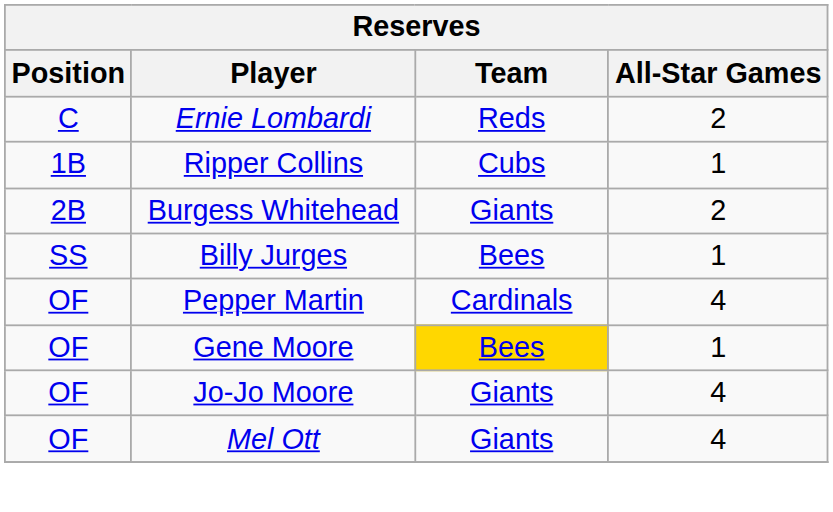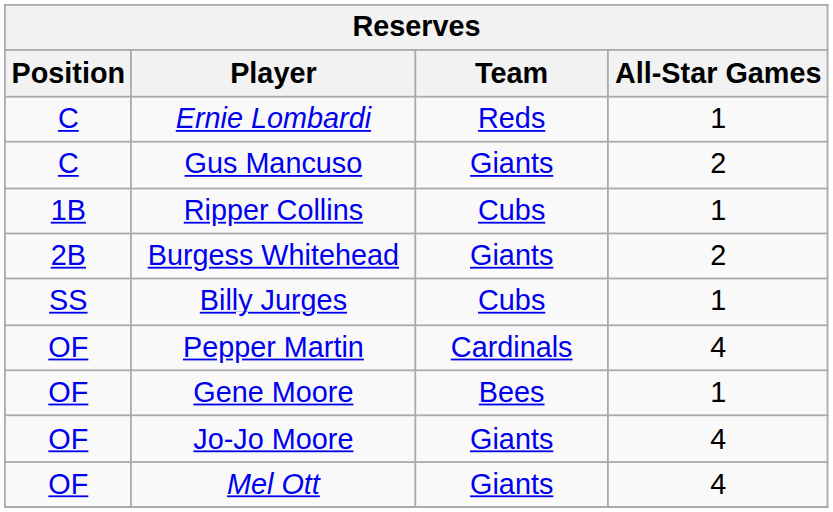 <table class="wikitable" style="font-size: 100%; text-align:right;">
 <tr>
 <th colspan="4">Reserves</th>
 </tr>
 <tr>
 <th>Position</th>
 <th width="150">Player</th>
 <th width="100">Team</th>
 <th>All-Star Games</th>
 </tr>
 <tr>
 <td align="center"><a href='#'>C</a></td>
 <td align="center"><em><a href='#'>Ernie Lombardi</a></em></td>
 <td align="center"><a href='#'>Reds</a></td>
+<td align="center">1</td>
+</tr>
+<tr>
+<td align="center"><a href='#'>C</a></td>
+<td align="center"><a href='#'>Gus Mancuso</a></td>
+<td align="center"><a href='#'>Giants</a></td>
 <td align="center">2</td>
 </tr>
 <tr>
 <td align="center"><a href='#'>1B</a></td>
 <td align="center"><a href='#'>Ripper Collins</a></td>
 <td align="center"><a href='#'>Cubs</a></td>
 <td align="center">1</td>
 </tr>
 <tr>
 <td align="center"><a href='#'>2B</a></td>
 <td align="center"><a href='#'>Burgess Whitehead</a></td>
 <td align="center"><a href='#'>Giants</a></td>
 <td align="center">2</td>
 </tr>
 <tr>
 <td align="center"><a href='#'>SS</a></td>
 <td align="center"><a href='#'>Billy Jurges</a></td>
-<td align="center"><a href='#'>Bees</a></td>
+<td align="center"><a href='#'>Cubs</a></td>
 <td align="center">1</td>
 </tr>
 <tr>
 <td align="center"><a href='#'>OF</a></td>
 <td align="center"><a href='#'>Pepper Martin</a></td>
 <td align="center"><a href='#'>Cardinals</a></td>
 <td align="center">4</td>
 </tr>
 <tr>
 <td align="center"><a href='#'>OF</a></td>
 <td align="center"><a href='#'>Gene Moore</a></td>
-<td align="center" style="background: gold;"><a href='#'>Bees</a></td>
+<td align="center"><a href='#'>Bees</a></td>
 <td align="center">1</td>
 </tr>
 <tr>
 <td align="center"><a href='#'>OF</a></td>
 <td align="center"><a href='#'>Jo-Jo Moore</a></td>
 <td align="center"><a href='#'>Giants</a></td>
 <td align="center">4</td>
 </tr>
 <tr>
 <td align="center"><a href='#'>OF</a></td>
 <td align="center"><em><a href='#'>Mel Ott</a></em></td>
 <td align="center"><a href='#'>Giants</a></td>
 <td align="center">4</td>
 </tr>
 <tr>
 </tr>
 </table>
